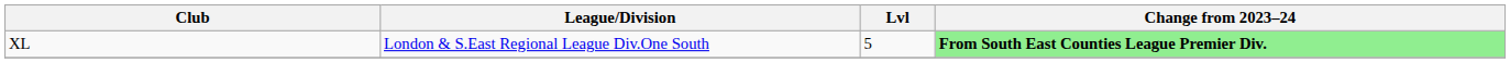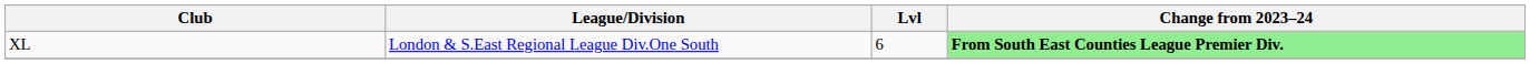 <table class="wikitable sortable" width=100% style="font-size:85%">
 <tr>
 <th width=25%>Club</th>
 <th width=32%>League/Division</th>
 <th width=5%>Lvl</th>
 <th width=38%>Change from 2023–24</th>
 </tr>
 <tr>
 <td>XL</td>
 <td><a href='#'>London & S.East Regional League Div.One South</a></td>
-<td>5</td>
+<td>6</td>
 <td style="background:lightgreen"><strong>From South East Counties League Premier Div.</strong></td>
 </tr>
 <tr>
 </tr>
 </table>
